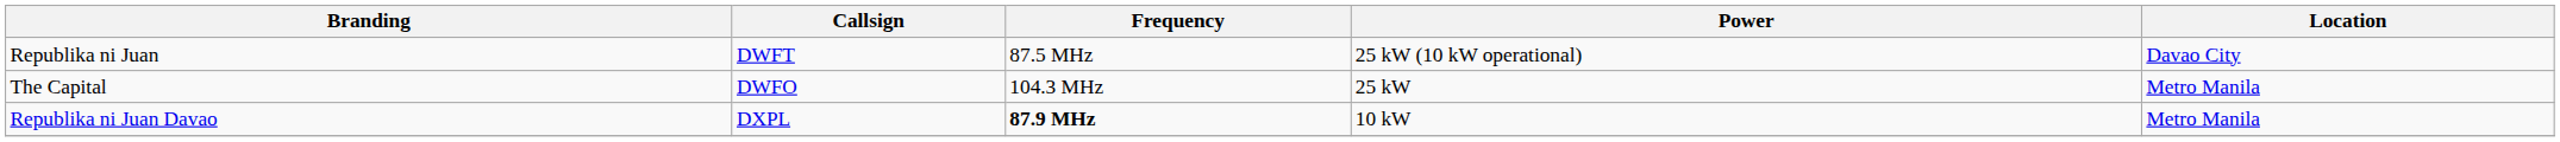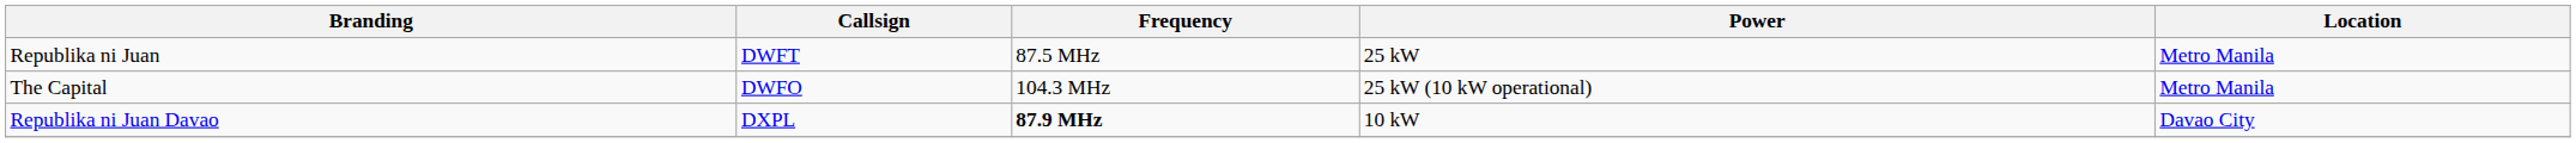 <table class="wikitable" style="width:100%">
 <tr>
 <th>Branding</th>
 <th>Callsign</th>
 <th>Frequency</th>
 <th>Power</th>
 <th>Location</th>
 </tr>
 <tr>
 <td>Republika ni Juan</td>
 <td><a href='#'>DWFT</a></td>
 <td>87.5 MHz</td>
-<td>25 kW (10 kW operational)</td>
-<td><a href='#'>Davao City</a></td>
+<td>25 kW</td>
+<td><a href='#'>Metro Manila</a></td>
 </tr>
 <tr>
 <td>The Capital</td>
 <td><a href='#'>DWFO</a></td>
 <td>104.3 MHz</td>
-<td>25 kW</td>
+<td>25 kW (10 kW operational)</td>
 <td><a href='#'>Metro Manila</a></td>
 </tr>
 <tr>
 <td><a href='#'>Republika ni Juan Davao</a></td>
 <td><a href='#'>DXPL</a></td>
 <td><strong>87.9 MHz</strong></td>
 <td>10 kW</td>
-<td><a href='#'>Metro Manila</a></td>
+<td><a href='#'>Davao City</a></td>
 </tr>
 <tr>
 </tr>
 </table>
